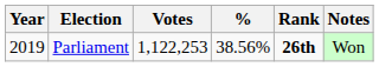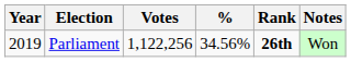 <table class="wikitable" style="text-align:center;">
 <tr>
 <th>Year</th>
 <th>Election</th>
 <th>Votes</th>
 <th>%</th>
 <th>Rank</th>
 <th>Notes</th>
 </tr>
 <tr>
 <td>2019</td>
 <td><a href='#'>Parliament</a></td>
-<td>1,122,253</td>
-<td>38.56%</td>
+<td>1,122,256</td>
+<td>34.56%</td>
 <td><strong>26th</strong></td>
 <td style="background-color:#CCFFCC">Won</td>
 </tr>
 </table>
